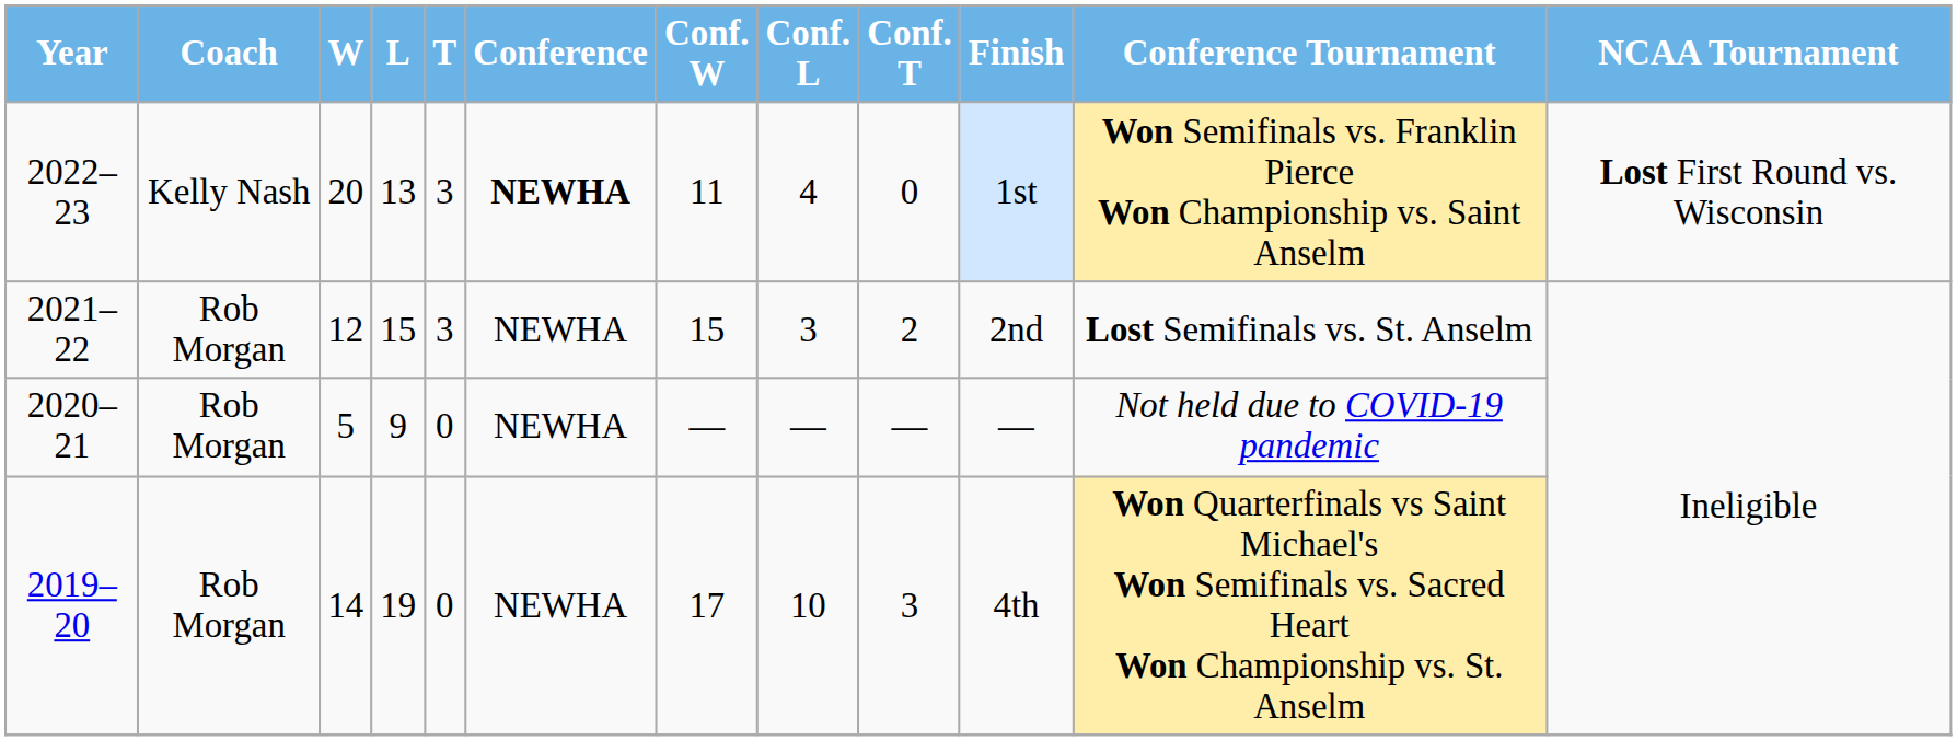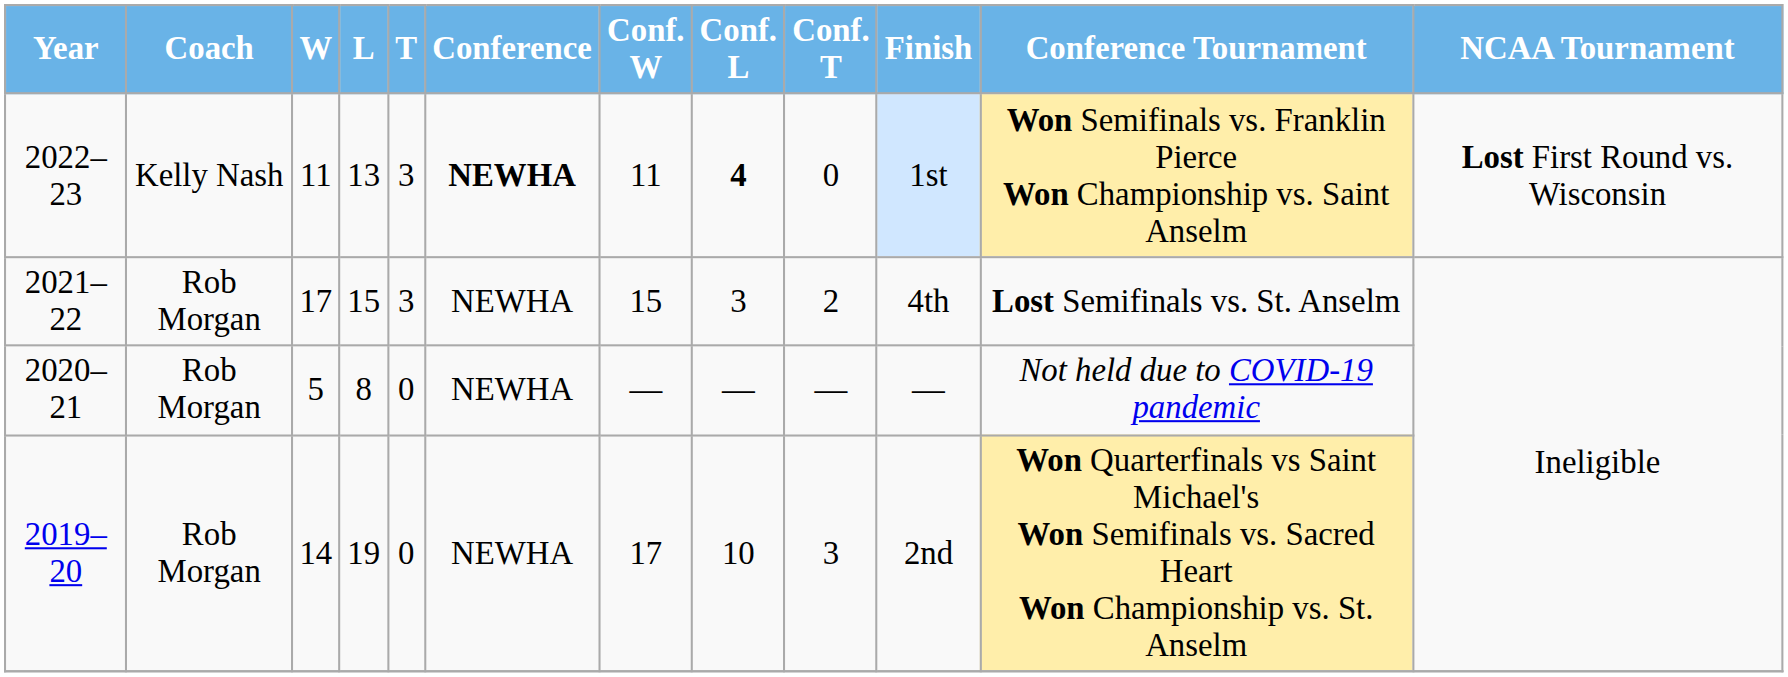 <table class="wikitable">
 <tr align="center"  style="background:#69B3E7;color:#FFFFFF;">
 <td><strong>Year</strong></td>
 <td><strong>Coach</strong></td>
 <td><strong>W</strong></td>
 <td><strong>L</strong></td>
 <td><strong>T</strong></td>
 <td><strong>Conference</strong></td>
 <td><strong>Conf. <br> W</strong></td>
 <td><strong>Conf. <br> L</strong></td>
 <td><strong>Conf. <br> T</strong></td>
 <td><strong>Finish</strong></td>
 <td><strong>Conference Tournament</strong></td>
 <td><strong>NCAA Tournament</strong></td>
 </tr>
 <tr align="center" bgcolor="">
 <td>2022–23</td>
 <td>Kelly Nash</td>
-<td>20</td>
+<td>11</td>
 <td>13</td>
 <td>3</td>
 <td><strong>NEWHA</strong></td>
 <td>11</td>
-<td>4</td>
+<td><strong>4</strong></td>
 <td>0</td>
 <td style="background:#d0e7ff;">1st</td>
 <td style="background: #ffeeaa;"><strong>Won</strong> Semifinals vs. Franklin Pierce <br><strong>Won</strong> Championship vs. Saint Anselm </td>
 <td><strong>Lost</strong> First Round vs. Wisconsin </td>
 </tr>
 <tr align="center" bgcolor="">
 <td>2021–22</td>
 <td>Rob Morgan</td>
-<td>12</td>
+<td>17</td>
 <td>15</td>
 <td>3</td>
 <td>NEWHA</td>
 <td>15</td>
 <td>3</td>
 <td>2</td>
-<td>2nd</td>
+<td>4th</td>
 <td><strong>Lost</strong> Semifinals vs. St. Anselm </td>
 <td rowspan="3">Ineligible</td>
 </tr>
 <tr align="center" bgcolor="">
 <td>2020–21</td>
 <td>Rob Morgan</td>
 <td>5</td>
-<td>9</td>
+<td>8</td>
 <td>0</td>
 <td>NEWHA</td>
 <td>—</td>
 <td>—</td>
 <td>—</td>
 <td>—</td>
 <td><em>Not held due to <a href='#'>COVID-19 pandemic</a></em></td>
 </tr>
 <tr align="center" bgcolor="">
 <td><a href='#'>2019–20</a></td>
 <td>Rob Morgan</td>
 <td>14</td>
 <td>19</td>
 <td>0</td>
 <td>NEWHA</td>
 <td>17</td>
 <td>10</td>
 <td>3</td>
-<td>4th</td>
+<td>2nd</td>
 <td style="background: #ffeeaa;"><strong>Won</strong> Quarterfinals vs Saint Michael's  <br> <strong>Won</strong> Semifinals vs. Sacred Heart  <br> <strong>Won</strong> Championship vs. St. Anselm </td>
 </tr>
 <tr align="center" bgcolor="">
 </tr>
 </table>
